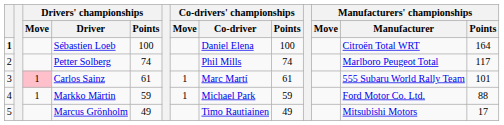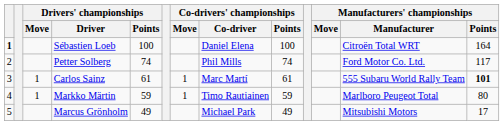 <table class="wikitable" style="font-size:85%;">
 <tr>
 <th rowspan="2"></th>
 <th rowspan="7" style="width:5px;"></th>
 <th colspan="3">Drivers' championships</th>
 <th rowspan="7" style="width:5px;"></th>
 <th colspan="3" nowrap>Co-drivers' championships</th>
 <th rowspan="7" style="width:5px;"></th>
 <th colspan="3" nowrap>Manufacturers' championships</th>
 </tr>
 <tr>
 <th>Move</th>
 <th>Driver</th>
 <th>Points</th>
 <th>Move</th>
 <th>Co-driver</th>
 <th>Points</th>
 <th>Move</th>
 <th>Manufacturer</th>
 <th>Points</th>
 </tr>
 <tr>
 <td align="center"><strong>1</strong></td>
 <td align="center"></td>
 <td> <a href='#'>Sébastien Loeb</a></td>
 <td align="center">100</td>
 <td align="center"></td>
 <td> <a href='#'>Daniel Elena</a></td>
 <td align="center">100</td>
 <td align="center"></td>
 <td> <a href='#'>Citroën Total WRT</a></td>
 <td align="center">164</td>
 </tr>
 <tr>
 <td align="center">2</td>
 <td align="center"></td>
 <td> <a href='#'>Petter Solberg</a></td>
 <td align="center">74</td>
 <td align="center"></td>
 <td> <a href='#'>Phil Mills</a></td>
 <td align="center">74</td>
 <td align="center"></td>
-<td> <a href='#'>Marlboro Peugeot Total</a></td>
+<td> <a href='#'>Ford Motor Co. Ltd.</a></td>
 <td align="center">117</td>
 </tr>
 <tr>
 <td align="center">3</td>
-<td align="center" style="background: pink;"> 1</td>
+<td align="center"> 1</td>
 <td> <a href='#'>Carlos Sainz</a></td>
 <td align="center">61</td>
 <td align="center"> 1</td>
 <td> <a href='#'>Marc Martí</a></td>
 <td align="center">61</td>
 <td align="center"></td>
 <td> <a href='#'>555 Subaru World Rally Team</a></td>
-<td align="center">101</td>
+<td align="center"><strong>101</strong></td>
 </tr>
 <tr>
 <td align="center">4</td>
 <td align="center"> 1</td>
 <td> <a href='#'>Markko Märtin</a></td>
 <td align="center">59</td>
 <td align="center"> 1</td>
-<td> <a href='#'>Michael Park</a></td>
+<td> <a href='#'>Timo Rautiainen</a></td>
 <td align="center">59</td>
 <td align="center"></td>
-<td> <a href='#'>Ford Motor Co. Ltd.</a></td>
-<td align="center">88</td>
+<td> <a href='#'>Marlboro Peugeot Total</a></td>
+<td align="center">80</td>
 </tr>
 <tr>
 <td align="center">5</td>
 <td align="center"></td>
 <td> <a href='#'>Marcus Grönholm</a></td>
 <td align="center">49</td>
 <td align="center"></td>
-<td> <a href='#'>Timo Rautiainen</a></td>
+<td> <a href='#'>Michael Park</a></td>
 <td align="center">49</td>
 <td align="center"></td>
 <td> <a href='#'>Mitsubishi Motors</a></td>
 <td align="center">17</td>
 </tr>
 </table>
